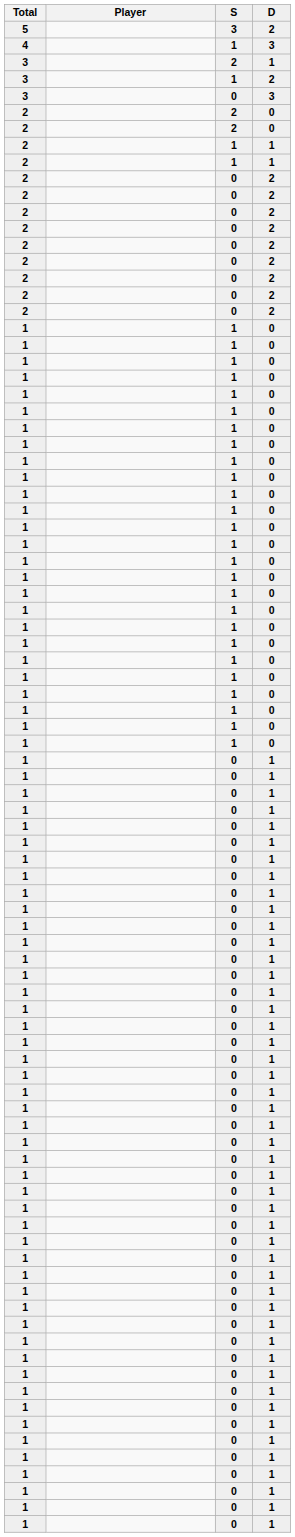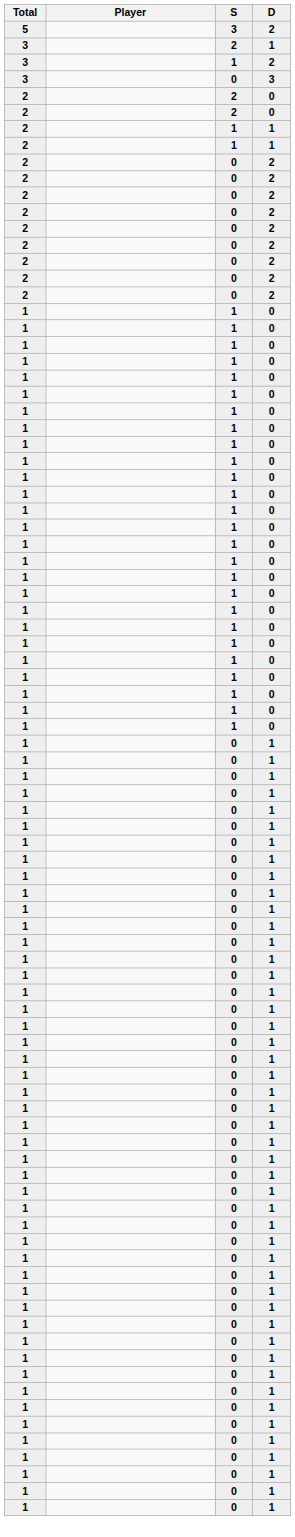 <table class="wikitable" style="font-size:90%;">
 <tr>
 <th width=50>Total</th>
 <th width=225>Player</th>
 <th width=45 style="background:#efefef"> S </th>
 <th width=45 style="background:#efefef"> D </th>
 </tr>
 <tr align=center>
 <td bgcolor=#efefef><strong>5</strong></td>
 <td align=left></td>
 <td bgcolor=#efefef><strong>3</strong></td>
 <td bgcolor=#efefef><strong>2</strong></td>
-</tr>
-<tr align=center>
-<td bgcolor=#efefef><strong>4</strong></td>
-<td align=left></td>
-<td bgcolor=#efefef><strong>1</strong></td>
-<td bgcolor=#efefef><strong>3</strong></td>
 </tr>
 <tr align=center>
 <td bgcolor=#efefef><strong>3</strong></td>
 <td align=left></td>
 <td bgcolor=#efefef><strong>2</strong></td>
 <td bgcolor=#efefef><strong>1</strong></td>
 </tr>
 <tr align=center>
 <td bgcolor=#efefef><strong>3</strong></td>
 <td align=left></td>
 <td bgcolor=#efefef><strong>1</strong></td>
 <td bgcolor=#efefef><strong>2</strong></td>
 </tr>
 <tr align=center>
 <td bgcolor=#efefef><strong>3</strong></td>
 <td align=left></td>
 <td bgcolor=#efefef><strong>0</strong></td>
 <td bgcolor=#efefef><strong>3</strong></td>
 </tr>
 <tr align=center>
 <td bgcolor=#efefef><strong>2</strong></td>
 <td align=left></td>
 <td bgcolor=#efefef><strong>2</strong></td>
 <td bgcolor=#efefef><strong>0</strong></td>
 </tr>
 <tr align=center>
 <td bgcolor=#efefef><strong>2</strong></td>
 <td align=left></td>
 <td bgcolor=#efefef><strong>2</strong></td>
 <td bgcolor=#efefef><strong>0</strong></td>
 </tr>
 <tr align=center>
 <td bgcolor=#efefef><strong>2</strong></td>
 <td align=left></td>
 <td bgcolor=#efefef><strong>1</strong></td>
 <td bgcolor=#efefef><strong>1</strong></td>
 </tr>
 <tr align=center>
 <td bgcolor=#efefef><strong>2</strong></td>
 <td align=left></td>
 <td bgcolor=#efefef><strong>1</strong></td>
 <td bgcolor=#efefef><strong>1</strong></td>
 </tr>
 <tr align=center>
 <td bgcolor=#efefef><strong>2</strong></td>
 <td align=left></td>
 <td bgcolor=#efefef><strong>0</strong></td>
 <td bgcolor=#efefef><strong>2</strong></td>
 </tr>
 <tr align=center>
 <td bgcolor=#efefef><strong>2</strong></td>
 <td align=left></td>
 <td bgcolor=#efefef><strong>0</strong></td>
 <td bgcolor=#efefef><strong>2</strong></td>
 </tr>
 <tr align=center>
 <td bgcolor=#efefef><strong>2</strong></td>
 <td align=left></td>
 <td bgcolor=#efefef><strong>0</strong></td>
 <td bgcolor=#efefef><strong>2</strong></td>
 </tr>
 <tr align=center>
 <td bgcolor=#efefef><strong>2</strong></td>
 <td align=left></td>
 <td bgcolor=#efefef><strong>0</strong></td>
 <td bgcolor=#efefef><strong>2</strong></td>
 </tr>
 <tr align=center>
 <td bgcolor=#efefef><strong>2</strong></td>
 <td align=left></td>
 <td bgcolor=#efefef><strong>0</strong></td>
 <td bgcolor=#efefef><strong>2</strong></td>
 </tr>
 <tr align=center>
 <td bgcolor=#efefef><strong>2</strong></td>
 <td align=left></td>
 <td bgcolor=#efefef><strong>0</strong></td>
 <td bgcolor=#efefef><strong>2</strong></td>
 </tr>
 <tr align=center>
 <td bgcolor=#efefef><strong>2</strong></td>
 <td align=left></td>
 <td bgcolor=#efefef><strong>0</strong></td>
 <td bgcolor=#efefef><strong>2</strong></td>
 </tr>
 <tr align=center>
 <td bgcolor=#efefef><strong>2</strong></td>
 <td align=left></td>
 <td bgcolor=#efefef><strong>0</strong></td>
 <td bgcolor=#efefef><strong>2</strong></td>
 </tr>
 <tr align=center>
 <td bgcolor=#efefef><strong>2</strong></td>
 <td align=left></td>
 <td bgcolor=#efefef><strong>0</strong></td>
 <td bgcolor=#efefef><strong>2</strong></td>
 </tr>
 <tr align=center>
 <td bgcolor=#efefef><strong>1</strong></td>
 <td align=left></td>
 <td bgcolor=#efefef><strong>1</strong></td>
 <td bgcolor=#efefef><strong>0</strong></td>
 </tr>
 <tr align=center>
 <td bgcolor=#efefef><strong>1</strong></td>
 <td align=left></td>
 <td bgcolor=#efefef><strong>1</strong></td>
 <td bgcolor=#efefef><strong>0</strong></td>
 </tr>
 <tr align=center>
 <td bgcolor=#efefef><strong>1</strong></td>
 <td align=left></td>
 <td bgcolor=#efefef><strong>1</strong></td>
 <td bgcolor=#efefef><strong>0</strong></td>
 </tr>
 <tr align=center>
 <td bgcolor=#efefef><strong>1</strong></td>
 <td align=left></td>
 <td bgcolor=#efefef><strong>1</strong></td>
 <td bgcolor=#efefef><strong>0</strong></td>
 </tr>
 <tr align=center>
 <td bgcolor=#efefef><strong>1</strong></td>
 <td align=left></td>
 <td bgcolor=#efefef><strong>1</strong></td>
 <td bgcolor=#efefef><strong>0</strong></td>
 </tr>
 <tr align=center>
 <td bgcolor=#efefef><strong>1</strong></td>
 <td align=left></td>
 <td bgcolor=#efefef><strong>1</strong></td>
 <td bgcolor=#efefef><strong>0</strong></td>
 </tr>
 <tr align=center>
 <td bgcolor=#efefef><strong>1</strong></td>
 <td align=left></td>
 <td bgcolor=#efefef><strong>1</strong></td>
 <td bgcolor=#efefef><strong>0</strong></td>
 </tr>
 <tr align=center>
 <td bgcolor=#efefef><strong>1</strong></td>
 <td align=left></td>
 <td bgcolor=#efefef><strong>1</strong></td>
 <td bgcolor=#efefef><strong>0</strong></td>
 </tr>
 <tr align=center>
 <td bgcolor=#efefef><strong>1</strong></td>
 <td align=left></td>
 <td bgcolor=#efefef><strong>1</strong></td>
 <td bgcolor=#efefef><strong>0</strong></td>
 </tr>
 <tr align=center>
 <td bgcolor=#efefef><strong>1</strong></td>
 <td align=left></td>
 <td bgcolor=#efefef><strong>1</strong></td>
 <td bgcolor=#efefef><strong>0</strong></td>
 </tr>
 <tr align=center>
 <td bgcolor=#efefef><strong>1</strong></td>
 <td align=left></td>
 <td bgcolor=#efefef><strong>1</strong></td>
 <td bgcolor=#efefef><strong>0</strong></td>
 </tr>
 <tr align=center>
 <td bgcolor=#efefef><strong>1</strong></td>
 <td align=left></td>
 <td bgcolor=#efefef><strong>1</strong></td>
 <td bgcolor=#efefef><strong>0</strong></td>
 </tr>
 <tr align=center>
 <td bgcolor=#efefef><strong>1</strong></td>
 <td align=left></td>
 <td bgcolor=#efefef><strong>1</strong></td>
 <td bgcolor=#efefef><strong>0</strong></td>
 </tr>
 <tr align=center>
 <td bgcolor=#efefef><strong>1</strong></td>
 <td align=left></td>
 <td bgcolor=#efefef><strong>1</strong></td>
 <td bgcolor=#efefef><strong>0</strong></td>
 </tr>
 <tr align=center>
 <td bgcolor=#efefef><strong>1</strong></td>
 <td align=left></td>
 <td bgcolor=#efefef><strong>1</strong></td>
 <td bgcolor=#efefef><strong>0</strong></td>
 </tr>
 <tr align=center>
 <td bgcolor=#efefef><strong>1</strong></td>
 <td align=left></td>
 <td bgcolor=#efefef><strong>1</strong></td>
 <td bgcolor=#efefef><strong>0</strong></td>
 </tr>
 <tr align=center>
 <td bgcolor=#efefef><strong>1</strong></td>
 <td align=left></td>
 <td bgcolor=#efefef><strong>1</strong></td>
 <td bgcolor=#efefef><strong>0</strong></td>
 </tr>
 <tr align=center>
 <td bgcolor=#efefef><strong>1</strong></td>
 <td align=left></td>
 <td bgcolor=#efefef><strong>1</strong></td>
 <td bgcolor=#efefef><strong>0</strong></td>
 </tr>
 <tr align=center>
 <td bgcolor=#efefef><strong>1</strong></td>
 <td align=left></td>
 <td bgcolor=#efefef><strong>1</strong></td>
 <td bgcolor=#efefef><strong>0</strong></td>
 </tr>
 <tr align=center>
 <td bgcolor=#efefef><strong>1</strong></td>
 <td align=left></td>
 <td bgcolor=#efefef><strong>1</strong></td>
 <td bgcolor=#efefef><strong>0</strong></td>
 </tr>
 <tr align=center>
 <td bgcolor=#efefef><strong>1</strong></td>
 <td align=left></td>
 <td bgcolor=#efefef><strong>1</strong></td>
 <td bgcolor=#efefef><strong>0</strong></td>
 </tr>
 <tr align=center>
 <td bgcolor=#efefef><strong>1</strong></td>
 <td align=left></td>
 <td bgcolor=#efefef><strong>1</strong></td>
 <td bgcolor=#efefef><strong>0</strong></td>
 </tr>
 <tr align=center>
 <td bgcolor=#efefef><strong>1</strong></td>
 <td align=left></td>
 <td bgcolor=#efefef><strong>1</strong></td>
 <td bgcolor=#efefef><strong>0</strong></td>
 </tr>
 <tr align=center>
 <td bgcolor=#efefef><strong>1</strong></td>
 <td align=left></td>
 <td bgcolor=#efefef><strong>1</strong></td>
 <td bgcolor=#efefef><strong>0</strong></td>
 </tr>
 <tr align=center>
 <td bgcolor=#efefef><strong>1</strong></td>
 <td align=left></td>
 <td bgcolor=#efefef><strong>1</strong></td>
 <td bgcolor=#efefef><strong>0</strong></td>
 </tr>
 <tr align=center>
 <td bgcolor=#efefef><strong>1</strong></td>
 <td align=left></td>
 <td bgcolor=#efefef><strong>1</strong></td>
 <td bgcolor=#efefef><strong>0</strong></td>
 </tr>
 <tr align=center>
 <td bgcolor=#efefef><strong>1</strong></td>
 <td align=left></td>
 <td bgcolor=#efefef><strong>0</strong></td>
 <td bgcolor=#efefef><strong>1</strong></td>
 </tr>
 <tr align=center>
 <td bgcolor=#efefef><strong>1</strong></td>
 <td align=left></td>
 <td bgcolor=#efefef><strong>0</strong></td>
 <td bgcolor=#efefef><strong>1</strong></td>
 </tr>
 <tr align=center>
 <td bgcolor=#efefef><strong>1</strong></td>
 <td align=left></td>
 <td bgcolor=#efefef><strong>0</strong></td>
 <td bgcolor=#efefef><strong>1</strong></td>
 </tr>
 <tr align=center>
 <td bgcolor=#efefef><strong>1</strong></td>
 <td align=left></td>
 <td bgcolor=#efefef><strong>0</strong></td>
 <td bgcolor=#efefef><strong>1</strong></td>
 </tr>
 <tr align=center>
 <td bgcolor=#efefef><strong>1</strong></td>
 <td align=left></td>
 <td bgcolor=#efefef><strong>0</strong></td>
 <td bgcolor=#efefef><strong>1</strong></td>
 </tr>
 <tr align=center>
 <td bgcolor=#efefef><strong>1</strong></td>
 <td align=left></td>
 <td bgcolor=#efefef><strong>0</strong></td>
 <td bgcolor=#efefef><strong>1</strong></td>
 </tr>
 <tr align=center>
 <td bgcolor=#efefef><strong>1</strong></td>
 <td align=left></td>
 <td bgcolor=#efefef><strong>0</strong></td>
 <td bgcolor=#efefef><strong>1</strong></td>
 </tr>
 <tr align=center>
 <td bgcolor=#efefef><strong>1</strong></td>
 <td align=left></td>
 <td bgcolor=#efefef><strong>0</strong></td>
 <td bgcolor=#efefef><strong>1</strong></td>
 </tr>
 <tr align=center>
 <td bgcolor=#efefef><strong>1</strong></td>
 <td align=left></td>
 <td bgcolor=#efefef><strong>0</strong></td>
 <td bgcolor=#efefef><strong>1</strong></td>
 </tr>
 <tr align=center>
 <td bgcolor=#efefef><strong>1</strong></td>
 <td align=left></td>
 <td bgcolor=#efefef><strong>0</strong></td>
 <td bgcolor=#efefef><strong>1</strong></td>
 </tr>
 <tr align=center>
 <td bgcolor=#efefef><strong>1</strong></td>
 <td align=left></td>
 <td bgcolor=#efefef><strong>0</strong></td>
 <td bgcolor=#efefef><strong>1</strong></td>
 </tr>
 <tr align=center>
 <td bgcolor=#efefef><strong>1</strong></td>
 <td align=left></td>
 <td bgcolor=#efefef><strong>0</strong></td>
 <td bgcolor=#efefef><strong>1</strong></td>
 </tr>
 <tr align=center>
 <td bgcolor=#efefef><strong>1</strong></td>
 <td align=left></td>
 <td bgcolor=#efefef><strong>0</strong></td>
 <td bgcolor=#efefef><strong>1</strong></td>
 </tr>
 <tr align=center>
 <td bgcolor=#efefef><strong>1</strong></td>
 <td align=left></td>
 <td bgcolor=#efefef><strong>0</strong></td>
 <td bgcolor=#efefef><strong>1</strong></td>
 </tr>
 <tr align=center>
 <td bgcolor=#efefef><strong>1</strong></td>
 <td align=left></td>
 <td bgcolor=#efefef><strong>0</strong></td>
 <td bgcolor=#efefef><strong>1</strong></td>
 </tr>
 <tr align=center>
 <td bgcolor=#efefef><strong>1</strong></td>
 <td align=left></td>
 <td bgcolor=#efefef><strong>0</strong></td>
 <td bgcolor=#efefef><strong>1</strong></td>
 </tr>
 <tr align=center>
 <td bgcolor=#efefef><strong>1</strong></td>
 <td align=left></td>
 <td bgcolor=#efefef><strong>0</strong></td>
 <td bgcolor=#efefef><strong>1</strong></td>
 </tr>
 <tr align=center>
 <td bgcolor=#efefef><strong>1</strong></td>
 <td align=left></td>
 <td bgcolor=#efefef><strong>0</strong></td>
 <td bgcolor=#efefef><strong>1</strong></td>
 </tr>
 <tr align=center>
 <td bgcolor=#efefef><strong>1</strong></td>
 <td align=left></td>
 <td bgcolor=#efefef><strong>0</strong></td>
 <td bgcolor=#efefef><strong>1</strong></td>
 </tr>
 <tr align=center>
 <td bgcolor=#efefef><strong>1</strong></td>
 <td align=left></td>
 <td bgcolor=#efefef><strong>0</strong></td>
 <td bgcolor=#efefef><strong>1</strong></td>
 </tr>
 <tr align=center>
 <td bgcolor=#efefef><strong>1</strong></td>
 <td align=left></td>
 <td bgcolor=#efefef><strong>0</strong></td>
 <td bgcolor=#efefef><strong>1</strong></td>
 </tr>
 <tr align=center>
 <td bgcolor=#efefef><strong>1</strong></td>
 <td align=left></td>
 <td bgcolor=#efefef><strong>0</strong></td>
 <td bgcolor=#efefef><strong>1</strong></td>
 </tr>
 <tr align=center>
 <td bgcolor=#efefef><strong>1</strong></td>
 <td align=left></td>
 <td bgcolor=#efefef><strong>0</strong></td>
 <td bgcolor=#efefef><strong>1</strong></td>
 </tr>
 <tr align=center>
 <td bgcolor=#efefef><strong>1</strong></td>
 <td align=left></td>
 <td bgcolor=#efefef><strong>0</strong></td>
 <td bgcolor=#efefef><strong>1</strong></td>
 </tr>
 <tr align=center>
 <td bgcolor=#efefef><strong>1</strong></td>
 <td align=left></td>
 <td bgcolor=#efefef><strong>0</strong></td>
 <td bgcolor=#efefef><strong>1</strong></td>
 </tr>
 <tr align=center>
 <td bgcolor=#efefef><strong>1</strong></td>
 <td align=left></td>
 <td bgcolor=#efefef><strong>0</strong></td>
 <td bgcolor=#efefef><strong>1</strong></td>
 </tr>
 <tr align=center>
 <td bgcolor=#efefef><strong>1</strong></td>
 <td align=left></td>
 <td bgcolor=#efefef><strong>0</strong></td>
 <td bgcolor=#efefef><strong>1</strong></td>
 </tr>
 <tr align=center>
 <td bgcolor=#efefef><strong>1</strong></td>
 <td align=left></td>
 <td bgcolor=#efefef><strong>0</strong></td>
 <td bgcolor=#efefef><strong>1</strong></td>
 </tr>
 <tr align=center>
 <td bgcolor=#efefef><strong>1</strong></td>
 <td align=left></td>
 <td bgcolor=#efefef><strong>0</strong></td>
 <td bgcolor=#efefef><strong>1</strong></td>
 </tr>
 <tr align=center>
 <td bgcolor=#efefef><strong>1</strong></td>
 <td align=left></td>
 <td bgcolor=#efefef><strong>0</strong></td>
 <td bgcolor=#efefef><strong>1</strong></td>
 </tr>
 <tr align=center>
 <td bgcolor=#efefef><strong>1</strong></td>
 <td align=left></td>
 <td bgcolor=#efefef><strong>0</strong></td>
 <td bgcolor=#efefef><strong>1</strong></td>
 </tr>
 <tr align=center>
 <td bgcolor=#efefef><strong>1</strong></td>
 <td align=left></td>
 <td bgcolor=#efefef><strong>0</strong></td>
 <td bgcolor=#efefef><strong>1</strong></td>
 </tr>
 <tr align=center>
 <td bgcolor=#efefef><strong>1</strong></td>
 <td align=left></td>
 <td bgcolor=#efefef><strong>0</strong></td>
 <td bgcolor=#efefef><strong>1</strong></td>
 </tr>
 <tr align=center>
 <td bgcolor=#efefef><strong>1</strong></td>
 <td align=left></td>
 <td bgcolor=#efefef><strong>0</strong></td>
 <td bgcolor=#efefef><strong>1</strong></td>
 </tr>
 <tr align=center>
 <td bgcolor=#efefef><strong>1</strong></td>
 <td align=left></td>
 <td bgcolor=#efefef><strong>0</strong></td>
 <td bgcolor=#efefef><strong>1</strong></td>
 </tr>
 <tr align=center>
 <td bgcolor=#efefef><strong>1</strong></td>
 <td align=left></td>
 <td bgcolor=#efefef><strong>0</strong></td>
 <td bgcolor=#efefef><strong>1</strong></td>
 </tr>
 <tr align=center>
 <td bgcolor=#efefef><strong>1</strong></td>
 <td align=left></td>
 <td bgcolor=#efefef><strong>0</strong></td>
 <td bgcolor=#efefef><strong>1</strong></td>
 </tr>
 <tr align=center>
 <td bgcolor=#efefef><strong>1</strong></td>
 <td align=left></td>
 <td bgcolor=#efefef><strong>0</strong></td>
 <td bgcolor=#efefef><strong>1</strong></td>
 </tr>
 <tr align=center>
 <td bgcolor=#efefef><strong>1</strong></td>
 <td align=left></td>
 <td bgcolor=#efefef><strong>0</strong></td>
 <td bgcolor=#efefef><strong>1</strong></td>
 </tr>
 <tr align=center>
 <td bgcolor=#efefef><strong>1</strong></td>
 <td align=left></td>
 <td bgcolor=#efefef><strong>0</strong></td>
 <td bgcolor=#efefef><strong>1</strong></td>
 </tr>
 <tr align=center>
 <td bgcolor=#efefef><strong>1</strong></td>
 <td align=left></td>
 <td bgcolor=#efefef><strong>0</strong></td>
 <td bgcolor=#efefef><strong>1</strong></td>
 </tr>
 <tr align=center>
 <td bgcolor=#efefef><strong>1</strong></td>
 <td align=left></td>
 <td bgcolor=#efefef><strong>0</strong></td>
 <td bgcolor=#efefef><strong>1</strong></td>
 </tr>
 <tr align=center>
 <td bgcolor=#efefef><strong>1</strong></td>
 <td align=left></td>
 <td bgcolor=#efefef><strong>0</strong></td>
 <td bgcolor=#efefef><strong>1</strong></td>
 </tr>
 <tr align=center>
 <td bgcolor=#efefef><strong>1</strong></td>
 <td align=left></td>
 <td bgcolor=#efefef><strong>0</strong></td>
 <td bgcolor=#efefef><strong>1</strong></td>
 </tr>
 <tr align=center>
 <td bgcolor=#efefef><strong>1</strong></td>
 <td align=left></td>
 <td bgcolor=#efefef><strong>0</strong></td>
 <td bgcolor=#efefef><strong>1</strong></td>
 </tr>
 <tr align=center>
 <td bgcolor=#efefef><strong>1</strong></td>
 <td align=left></td>
 <td bgcolor=#efefef><strong>0</strong></td>
 <td bgcolor=#efefef><strong>1</strong></td>
 </tr>
 <tr align=center>
 <td bgcolor=#efefef><strong>1</strong></td>
 <td align=left></td>
 <td bgcolor=#efefef><strong>0</strong></td>
 <td bgcolor=#efefef><strong>1</strong></td>
 </tr>
 </table>
